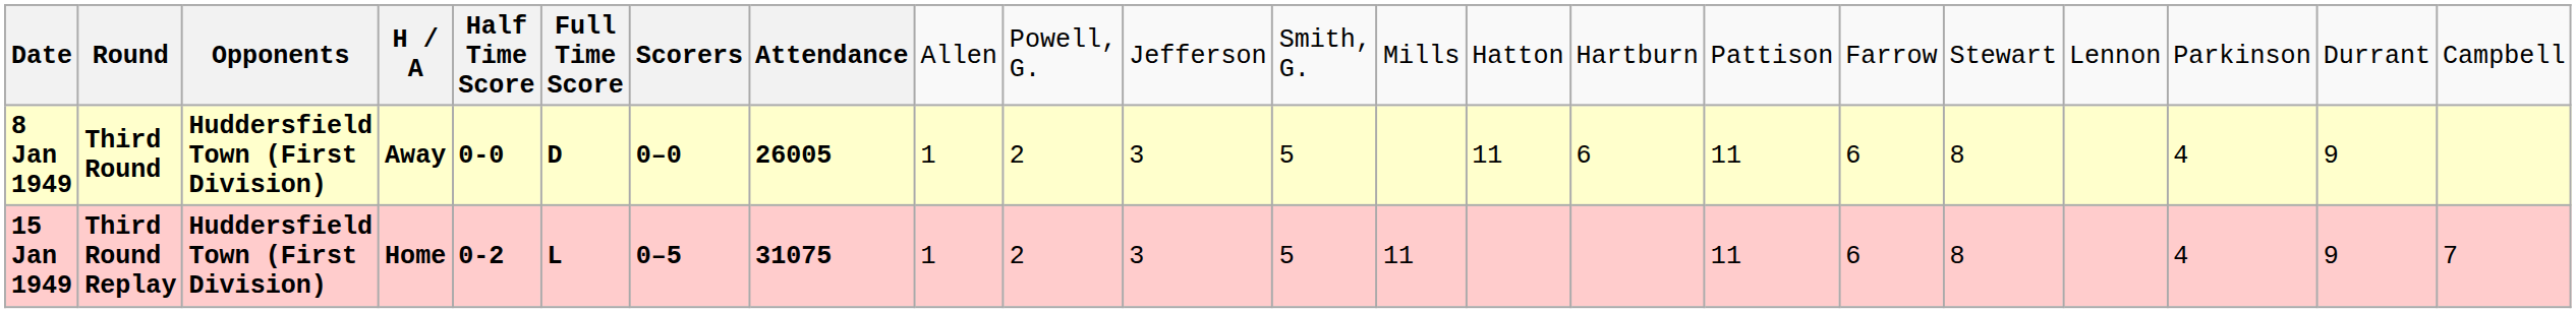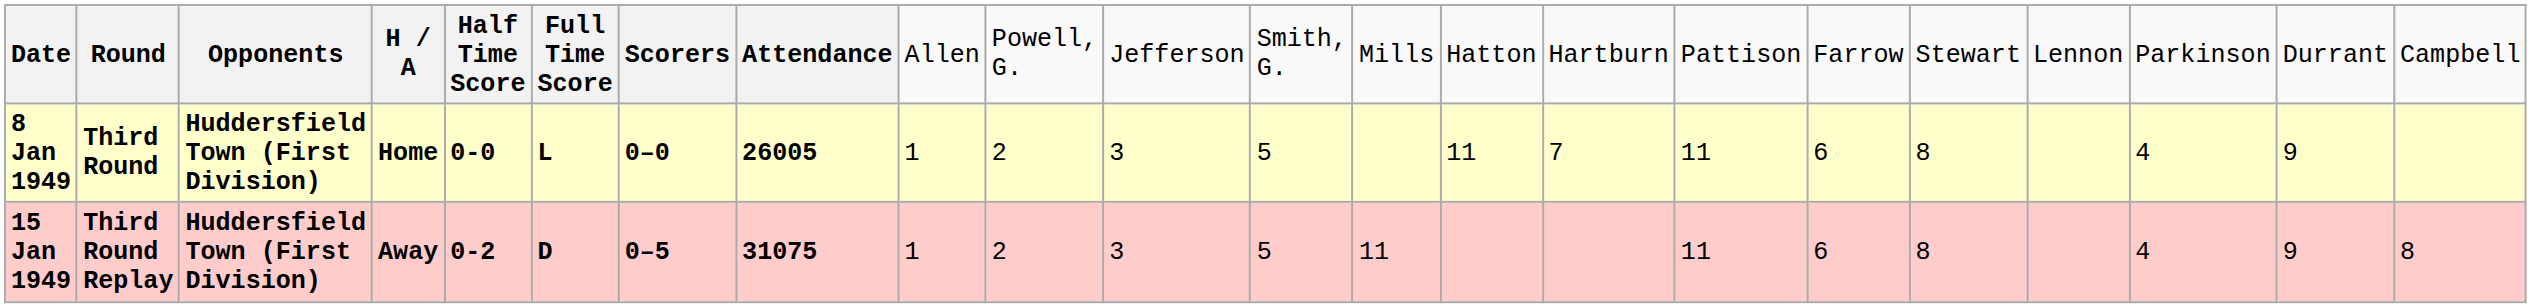 <table class="wikitable">
 <tr>
 <th><strong>Date</strong></th>
 <th><strong>Round</strong></th>
 <th><strong>Opponents</strong></th>
 <th><strong>H / A</strong></th>
 <th><strong>Half Time Score</strong></th>
 <th><strong>Full Time Score</strong></th>
 <th><strong>Scorers</strong></th>
 <th><strong>Attendance</strong></th>
 <td>Allen</td>
 <td>Powell, G.</td>
 <td>Jefferson</td>
 <td>Smith, G.</td>
 <td>Mills</td>
 <td>Hatton</td>
 <td>Hartburn</td>
 <td>Pattison</td>
 <td>Farrow</td>
 <td>Stewart</td>
 <td>Lennon</td>
 <td>Parkinson</td>
 <td>Durrant</td>
 <td>Campbell</td>
 </tr>
 <tr bgcolor="#FFFFCC">
 <td><strong>8 Jan 1949</strong></td>
 <td><strong>Third Round</strong></td>
 <td><strong>Huddersfield Town (First Division)</strong></td>
-<td><strong>Away</strong></td>
+<td><strong>Home</strong></td>
 <td><strong>0-0</strong></td>
-<td><strong>D</strong></td>
+<td><strong>L</strong></td>
 <td><strong>0–0</strong></td>
 <td><strong>26005</strong></td>
 <td>1</td>
 <td>2</td>
 <td>3</td>
 <td>5</td>
 <td></td>
 <td>11</td>
-<td>6</td>
+<td>7</td>
 <td>11</td>
 <td>6</td>
 <td>8</td>
 <td></td>
 <td>4</td>
 <td>9</td>
 <td></td>
 </tr>
 <tr bgcolor="#ffcccc">
 <td><strong>15 Jan 1949</strong></td>
 <td><strong>Third Round Replay</strong></td>
 <td><strong>Huddersfield Town (First Division)</strong></td>
-<td><strong>Home</strong></td>
+<td><strong>Away</strong></td>
 <td><strong>0-2</strong></td>
-<td><strong>L</strong></td>
+<td><strong>D</strong></td>
 <td><strong>0–5</strong></td>
 <td><strong>31075</strong></td>
 <td>1</td>
 <td>2</td>
 <td>3</td>
 <td>5</td>
 <td>11</td>
 <td></td>
 <td></td>
 <td>11</td>
 <td>6</td>
 <td>8</td>
 <td></td>
 <td>4</td>
 <td>9</td>
-<td>7</td>
+<td>8</td>
 </tr>
 </table>
